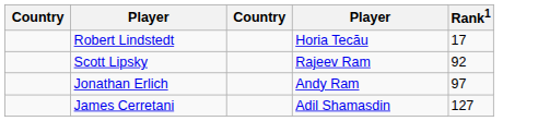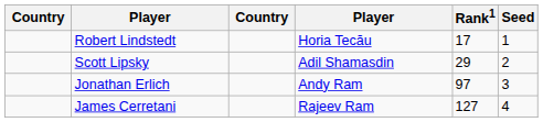 <table class="sortable wikitable">
 <tr>
 <th width="70">Country</th>
 <th width="175">Player</th>
 <th width="70">Country</th>
 <th width="175">Player</th>
 <th>Rank<sup>1</sup></th>
+<th>Seed</th>
 </tr>
 <tr>
 <td></td>
 <td><a href='#'>Robert Lindstedt</a></td>
 <td></td>
 <td><a href='#'>Horia Tecău</a></td>
 <td>17</td>
+<td>1</td>
 </tr>
 <tr>
 <td></td>
 <td><a href='#'>Scott Lipsky</a></td>
 <td></td>
-<td><a href='#'>Rajeev Ram</a></td>
-<td>92</td>
+<td><a href='#'>Adil Shamasdin</a></td>
+<td>29</td>
+<td>2</td>
 </tr>
 <tr>
 <td></td>
 <td><a href='#'>Jonathan Erlich</a></td>
 <td></td>
 <td><a href='#'>Andy Ram</a></td>
 <td>97</td>
+<td>3</td>
 </tr>
 <tr>
 <td></td>
 <td><a href='#'>James Cerretani</a></td>
 <td></td>
-<td><a href='#'>Adil Shamasdin</a></td>
+<td><a href='#'>Rajeev Ram</a></td>
 <td>127</td>
+<td>4</td>
 </tr>
 </table>
